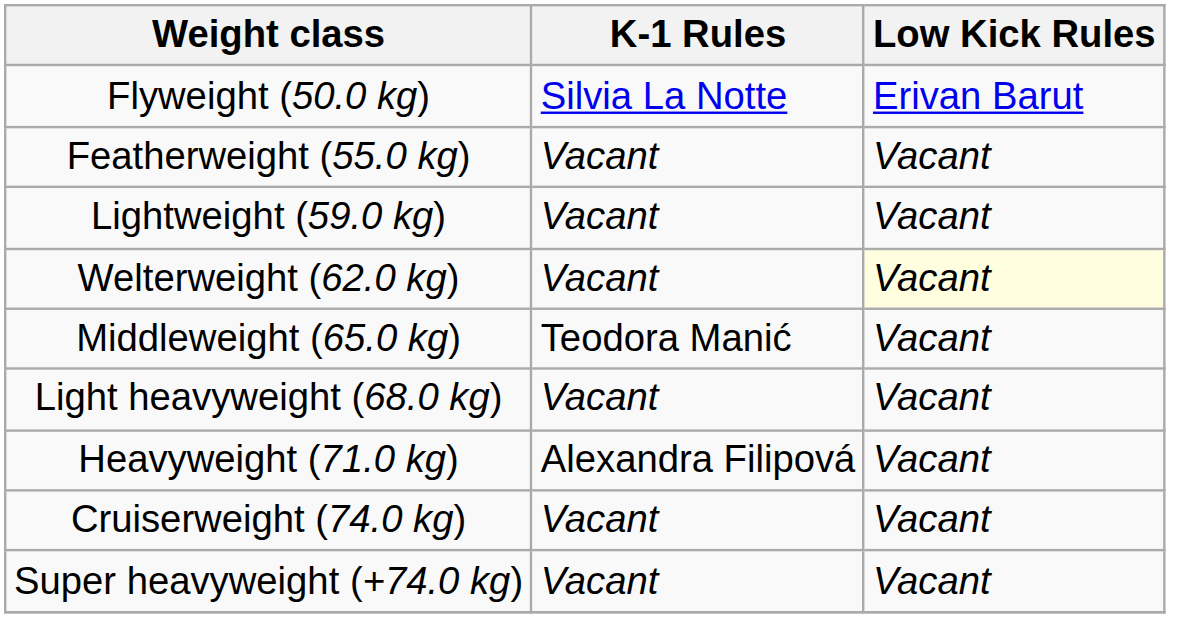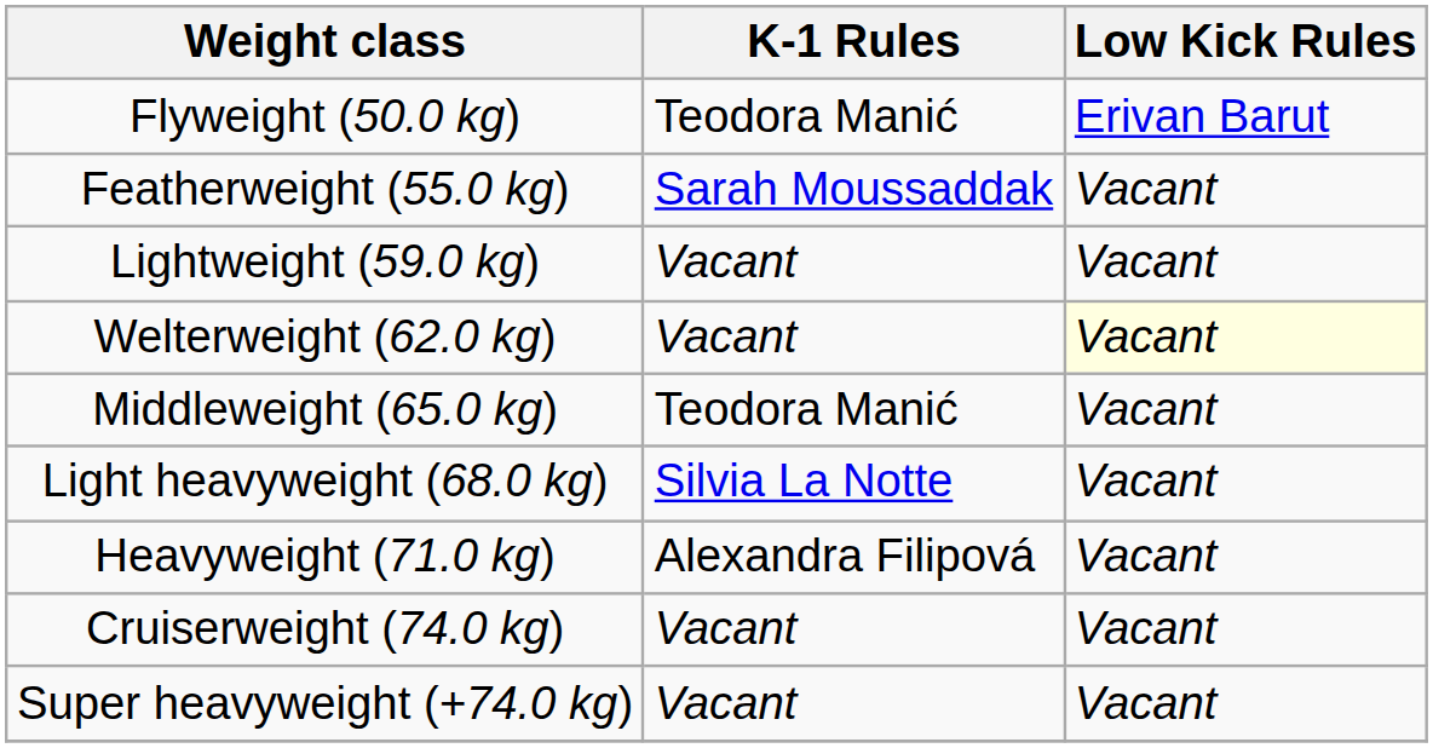 <table class="wikitable sortable" style="text-align:center">
 <tr>
 <th>Weight class</th>
 <th>K-1 Rules</th>
 <th>Low Kick Rules</th>
 </tr>
 <tr>
 <td data-sort-value=4>Flyweight (<em>50.0 kg</em>)</td>
-<td align=left> <a href='#'>Silvia La Notte</a></td>
+<td align=left> Teodora Manić</td>
 <td align=left> <a href='#'>Erivan Barut</a></td>
 </tr>
 <tr>
 <td data-sort-value=4>Featherweight (<em>55.0 kg</em>)</td>
-<td align=left><em>Vacant</em></td>
+<td align=left> <a href='#'>Sarah Moussaddak</a></td>
 <td align=left><em>Vacant</em></td>
 </tr>
 <tr>
 <td data-sort-value=4>Lightweight (<em>59.0 kg</em>)</td>
 <td align=left><em>Vacant</em></td>
 <td align=left><em>Vacant</em></td>
 </tr>
 <tr>
 <td data-sort-value=4>Welterweight (<em>62.0 kg</em>)</td>
 <td align=left><em>Vacant</em></td>
 <td align=left style="background: lightyellow;"><em>Vacant</em></td>
 </tr>
 <tr>
 <td data-sort-value=4>Middleweight (<em>65.0 kg</em>)</td>
 <td align=left> Teodora Manić</td>
 <td align=left><em>Vacant</em></td>
 </tr>
 <tr>
 <td data-sort-value=4>Light heavyweight (<em>68.0 kg</em>)</td>
-<td align=left><em>Vacant</em></td>
+<td align=left> <a href='#'>Silvia La Notte</a></td>
 <td align=left><em>Vacant</em></td>
 </tr>
 <tr>
 <td data-sort-value=4>Heavyweight (<em>71.0 kg</em>)</td>
 <td align=left> Alexandra Filipová</td>
 <td align=left><em>Vacant</em></td>
 </tr>
 <tr>
 <td data-sort-value=4>Cruiserweight (<em>74.0 kg</em>)</td>
 <td align=left><em>Vacant</em></td>
 <td align=left><em>Vacant</em></td>
 </tr>
 <tr>
 <td data-sort-value=4>Super heavyweight (<em>+74.0 kg</em>)</td>
 <td align=left><em>Vacant</em></td>
 <td align=left><em>Vacant</em></td>
 </tr>
 <tr>
 </tr>
 </table>
